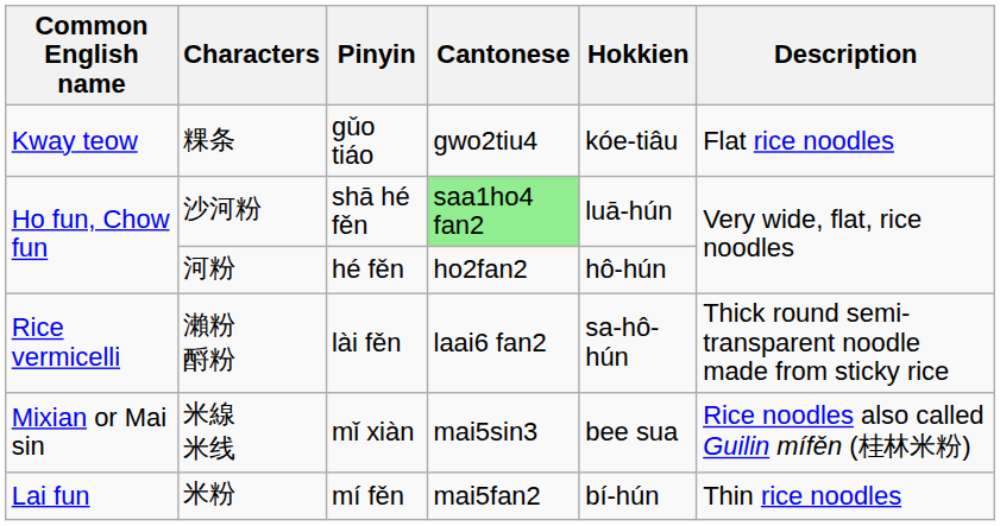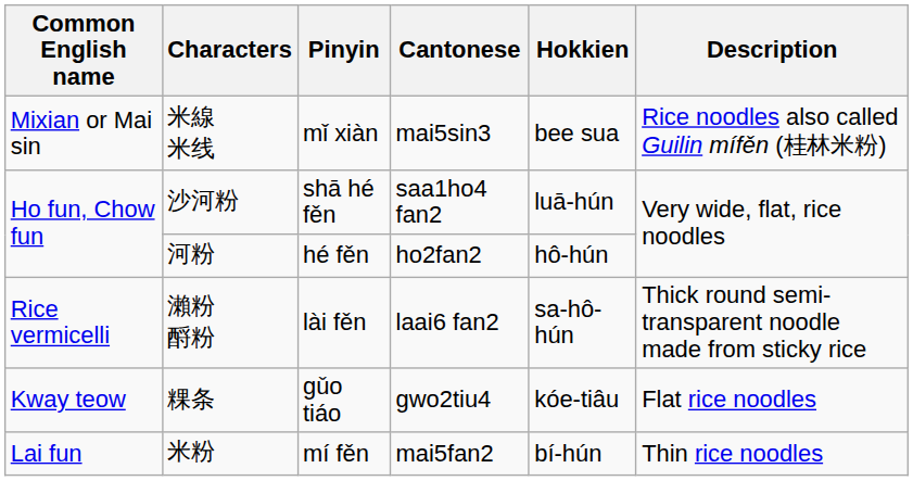 <table class="wikitable sortable">
 <tr>
 <th>Common English name</th>
 <th>Characters</th>
 <th>Pinyin</th>
 <th>Cantonese</th>
 <th>Hokkien</th>
 <th>Description</th>
 </tr>
 <tr>
-<td><a href='#'>Kway teow</a></td>
-<td>粿条</td>
-<td>gǔo tiáo</td>
-<td>gwo2tiu4</td>
-<td>kóe-tiâu</td>
-<td>Flat <a href='#'>rice noodles</a></td>
+<td><a href='#'>Mixian</a> or Mai sin</td>
+<td>米線<br>米线</td>
+<td>mǐ xiàn</td>
+<td>mai5sin3</td>
+<td>bee sua</td>
+<td><a href='#'>Rice noodles</a> also called <em><a href='#'>Guilin</a> mífěn</em> (桂林米粉)</td>
 </tr>
 <tr>
 <td rowspan=2><a href='#'>Ho fun, Chow fun</a></td>
 <td>沙河粉</td>
 <td>shā hé fěn</td>
-<td style="background: lightgreen;">saa1ho4 fan2</td>
+<td>saa1ho4 fan2</td>
 <td>luā-hún</td>
 <td rowspan="2">Very wide, flat, rice noodles</td>
 </tr>
 <tr>
 <td>河粉</td>
 <td>hé fěn</td>
 <td>ho2fan2</td>
 <td>hô-hún</td>
 </tr>
 <tr>
 <td><a href='#'>Rice vermicelli</a></td>
 <td>瀨粉<br>酹粉</td>
 <td>lài fěn</td>
 <td>laai6 fan2</td>
 <td>sa-hô-hún</td>
 <td>Thick round semi-transparent noodle made from sticky rice</td>
 </tr>
 <tr>
-<td><a href='#'>Mixian</a> or Mai sin</td>
-<td>米線<br>米线</td>
-<td>mǐ xiàn</td>
-<td>mai5sin3</td>
-<td>bee sua</td>
-<td><a href='#'>Rice noodles</a> also called <em><a href='#'>Guilin</a> mífěn</em> (桂林米粉)</td>
+<td><a href='#'>Kway teow</a></td>
+<td>粿条</td>
+<td>gǔo tiáo</td>
+<td>gwo2tiu4</td>
+<td>kóe-tiâu</td>
+<td>Flat <a href='#'>rice noodles</a></td>
 </tr>
 <tr>
 <td><a href='#'>Lai fun</a></td>
 <td>米粉</td>
 <td>mí fěn</td>
 <td>mai5fan2</td>
 <td>bí-hún</td>
 <td>Thin <a href='#'>rice noodles</a></td>
 </tr>
 </table>
